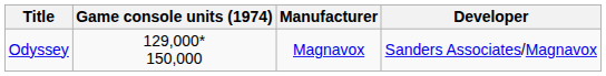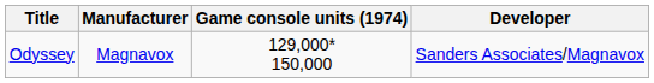 <table class="wikitable sortable" style="text-align:center">
 <tr>
 <th>Title</th>
+<th>Manufacturer</th>
 <th>Game console units (1974)</th>
-<th>Manufacturer</th>
 <th>Developer</th>
 </tr>
 <tr>
 <td><a href='#'>Odyssey</a></td>
+<td><a href='#'>Magnavox</a></td>
 <td>129,000*<br>150,000</td>
-<td><a href='#'>Magnavox</a></td>
 <td><a href='#'>Sanders Associates</a>/<a href='#'>Magnavox</a></td>
 </tr>
 </table>
